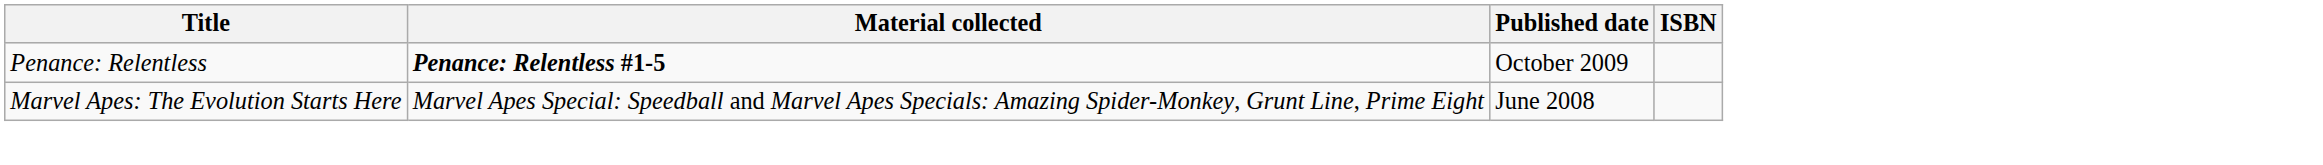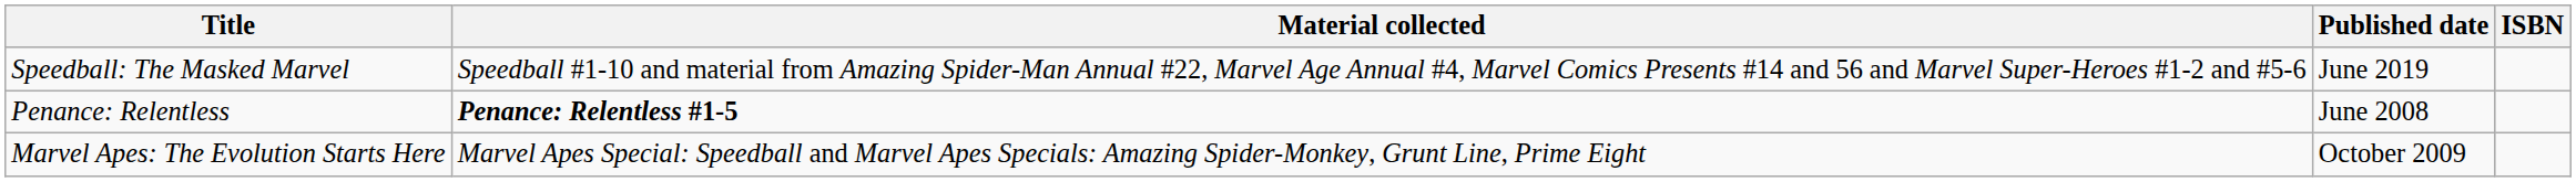 <table class="wikitable">
 <tr>
 <th>Title</th>
 <th>Material collected</th>
 <th>Published date</th>
 <th>ISBN</th>
 </tr>
 <tr>
+<td><em>Speedball: The Masked Marvel</em></td>
+<td><em>Speedball</em> #1-10 and material from <em>Amazing Spider-Man Annual</em> #22, <em>Marvel Age Annual</em> #4, <em>Marvel Comics Presents</em> #14 and 56 and <em>Marvel Super-Heroes</em> #1-2 and #5-6</td>
+<td>June 2019</td>
+<td></td>
+</tr>
+<tr>
 <td><em>Penance: Relentless</em></td>
 <td><strong><em>Penance: Relentless</em> #1-5</strong></td>
-<td>October 2009</td>
+<td>June 2008</td>
 <td></td>
 </tr>
 <tr>
 <td><em>Marvel Apes: The Evolution Starts Here</em></td>
 <td><em>Marvel Apes Special: Speedball</em>  and <em>Marvel Apes Specials: Amazing Spider-Monkey</em>, <em>Grunt Line</em>, <em>Prime Eight</em></td>
-<td>June 2008</td>
+<td>October 2009</td>
 <td></td>
 </tr>
 </table>
